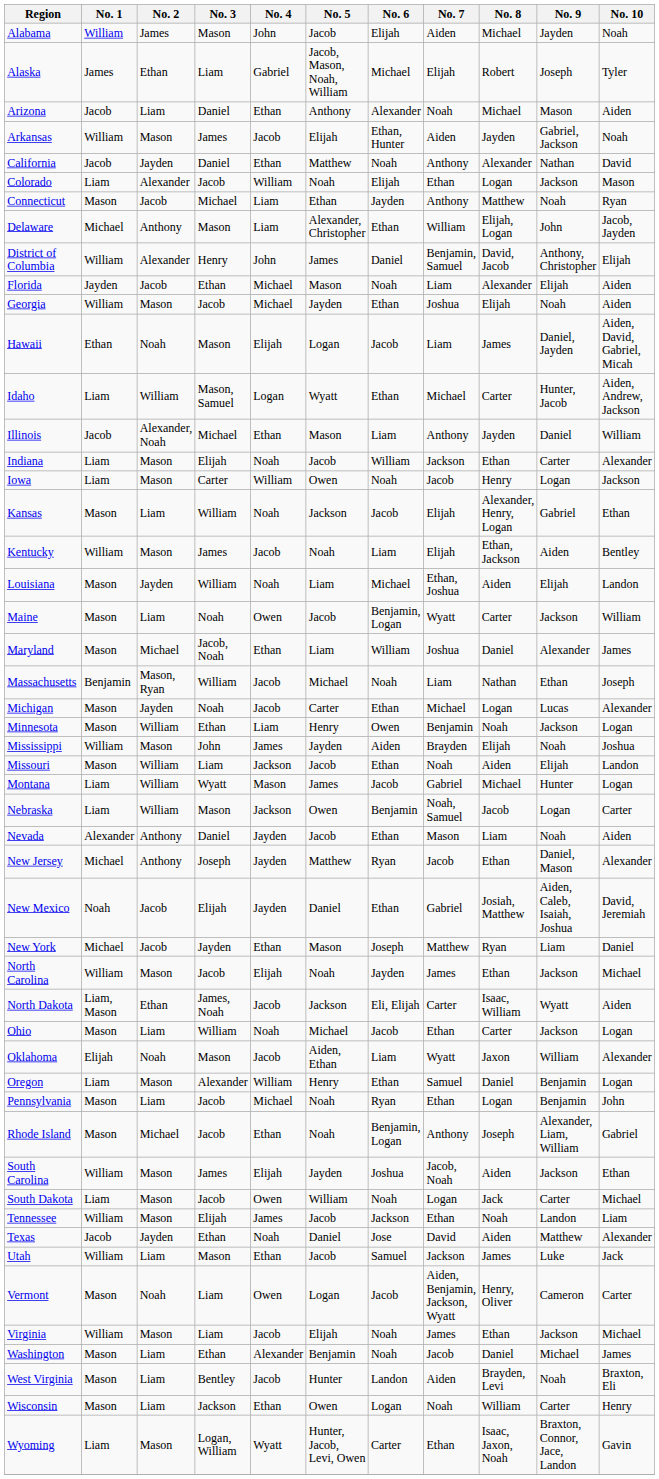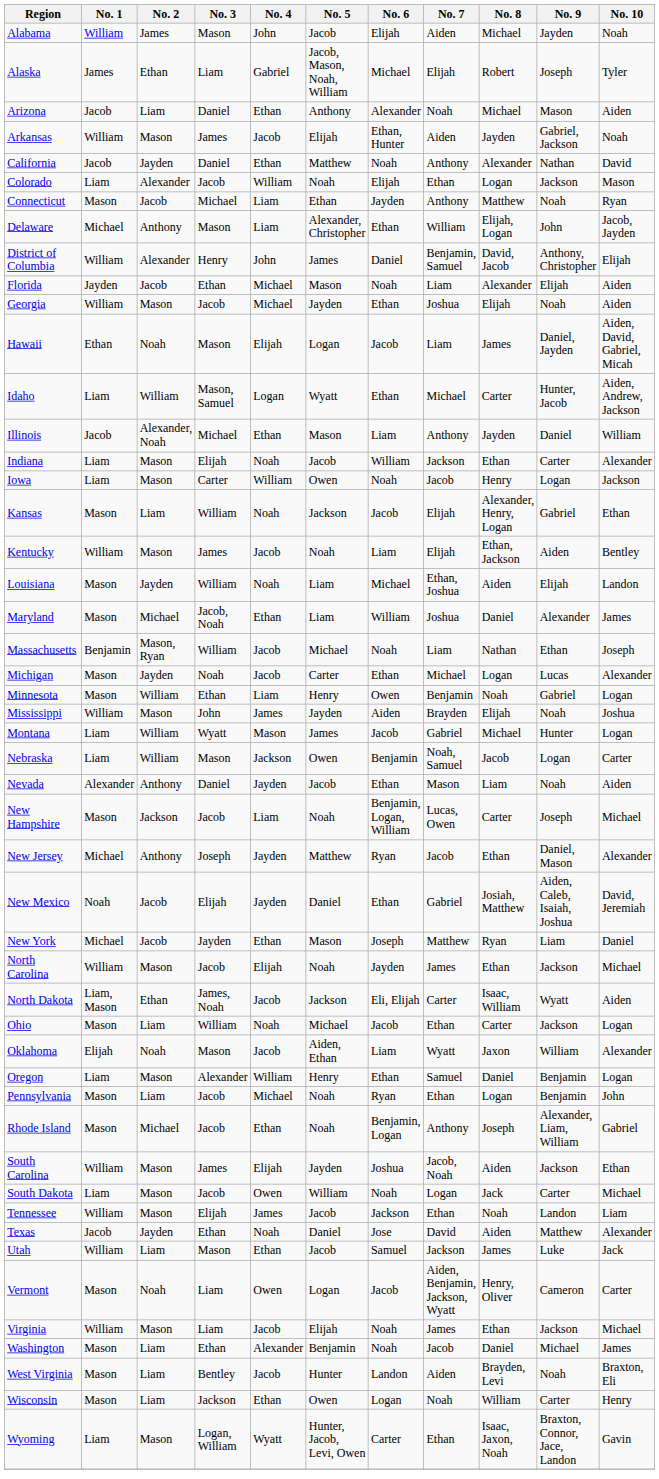 <table class="wikitable sortable mw-collapsible" style="min-width:22em">
 <tr>
 <th width=150>Region</th>
 <th>No. 1</th>
 <th>No. 2</th>
 <th>No. 3</th>
 <th>No. 4</th>
 <th>No. 5</th>
 <th>No. 6</th>
 <th>No. 7</th>
 <th>No. 8</th>
 <th>No. 9</th>
 <th>No. 10</th>
 </tr>
 <tr>
 <td><a href='#'>Alabama</a></td>
 <td><a href='#'>William</a></td>
 <td>James</td>
 <td>Mason</td>
 <td>John</td>
 <td>Jacob</td>
 <td>Elijah</td>
 <td>Aiden</td>
 <td>Michael</td>
 <td>Jayden</td>
 <td>Noah</td>
 </tr>
 <tr>
 <td><a href='#'>Alaska</a></td>
 <td>James</td>
 <td>Ethan</td>
 <td>Liam</td>
 <td>Gabriel</td>
 <td>Jacob, Mason, Noah, William</td>
 <td>Michael</td>
 <td>Elijah</td>
 <td>Robert</td>
 <td>Joseph</td>
 <td>Tyler</td>
 </tr>
 <tr>
 <td><a href='#'>Arizona</a></td>
 <td>Jacob</td>
 <td>Liam</td>
 <td>Daniel</td>
 <td>Ethan</td>
 <td>Anthony</td>
 <td>Alexander</td>
 <td>Noah</td>
 <td>Michael</td>
 <td>Mason</td>
 <td>Aiden</td>
 </tr>
 <tr>
 <td><a href='#'>Arkansas</a></td>
 <td>William</td>
 <td>Mason</td>
 <td>James</td>
 <td>Jacob</td>
 <td>Elijah</td>
 <td>Ethan, Hunter</td>
 <td>Aiden</td>
 <td>Jayden</td>
 <td>Gabriel, Jackson</td>
 <td>Noah</td>
 </tr>
 <tr>
 <td><a href='#'>California</a></td>
 <td>Jacob</td>
 <td>Jayden</td>
 <td>Daniel</td>
 <td>Ethan</td>
 <td>Matthew</td>
 <td>Noah</td>
 <td>Anthony</td>
 <td>Alexander</td>
 <td>Nathan</td>
 <td>David</td>
 </tr>
 <tr>
 <td><a href='#'>Colorado</a></td>
 <td>Liam</td>
 <td>Alexander</td>
 <td>Jacob</td>
 <td>William</td>
 <td>Noah</td>
 <td>Elijah</td>
 <td>Ethan</td>
 <td>Logan</td>
 <td>Jackson</td>
 <td>Mason</td>
 </tr>
 <tr>
 <td><a href='#'>Connecticut</a></td>
 <td>Mason</td>
 <td>Jacob</td>
 <td>Michael</td>
 <td>Liam</td>
 <td>Ethan</td>
 <td>Jayden</td>
 <td>Anthony</td>
 <td>Matthew</td>
 <td>Noah</td>
 <td>Ryan</td>
 </tr>
 <tr>
 <td><a href='#'>Delaware</a></td>
 <td>Michael</td>
 <td>Anthony</td>
 <td>Mason</td>
 <td>Liam</td>
 <td>Alexander, Christopher</td>
 <td>Ethan</td>
 <td>William</td>
 <td>Elijah, Logan</td>
 <td>John</td>
 <td>Jacob, Jayden</td>
 </tr>
 <tr>
 <td><a href='#'>District of Columbia</a></td>
 <td>William</td>
 <td>Alexander</td>
 <td>Henry</td>
 <td>John</td>
 <td>James</td>
 <td>Daniel</td>
 <td>Benjamin, Samuel</td>
 <td>David, Jacob</td>
 <td>Anthony, Christopher</td>
 <td>Elijah</td>
 </tr>
 <tr>
 <td><a href='#'>Florida</a></td>
 <td>Jayden</td>
 <td>Jacob</td>
 <td>Ethan</td>
 <td>Michael</td>
 <td>Mason</td>
 <td>Noah</td>
 <td>Liam</td>
 <td>Alexander</td>
 <td>Elijah</td>
 <td>Aiden</td>
 </tr>
 <tr>
 <td><a href='#'>Georgia</a></td>
 <td>William</td>
 <td>Mason</td>
 <td>Jacob</td>
 <td>Michael</td>
 <td>Jayden</td>
 <td>Ethan</td>
 <td>Joshua</td>
 <td>Elijah</td>
 <td>Noah</td>
 <td>Aiden</td>
 </tr>
 <tr>
 <td><a href='#'>Hawaii</a></td>
 <td>Ethan</td>
 <td>Noah</td>
 <td>Mason</td>
 <td>Elijah</td>
 <td>Logan</td>
 <td>Jacob</td>
 <td>Liam</td>
 <td>James</td>
 <td>Daniel, Jayden</td>
 <td>Aiden, David, Gabriel, Micah</td>
 </tr>
 <tr>
 <td><a href='#'>Idaho</a></td>
 <td>Liam</td>
 <td>William</td>
 <td>Mason, Samuel</td>
 <td>Logan</td>
 <td>Wyatt</td>
 <td>Ethan</td>
 <td>Michael</td>
 <td>Carter</td>
 <td>Hunter, Jacob</td>
 <td>Aiden, Andrew, Jackson</td>
 </tr>
 <tr>
 <td><a href='#'>Illinois</a></td>
 <td>Jacob</td>
 <td>Alexander, Noah</td>
 <td>Michael</td>
 <td>Ethan</td>
 <td>Mason</td>
 <td>Liam</td>
 <td>Anthony</td>
 <td>Jayden</td>
 <td>Daniel</td>
 <td>William</td>
 </tr>
 <tr>
 <td><a href='#'>Indiana</a></td>
 <td>Liam</td>
 <td>Mason</td>
 <td>Elijah</td>
 <td>Noah</td>
 <td>Jacob</td>
 <td>William</td>
 <td>Jackson</td>
 <td>Ethan</td>
 <td>Carter</td>
 <td>Alexander</td>
 </tr>
 <tr>
 <td><a href='#'>Iowa</a></td>
 <td>Liam</td>
 <td>Mason</td>
 <td>Carter</td>
 <td>William</td>
 <td>Owen</td>
 <td>Noah</td>
 <td>Jacob</td>
 <td>Henry</td>
 <td>Logan</td>
 <td>Jackson</td>
 </tr>
 <tr>
 <td><a href='#'>Kansas</a></td>
 <td>Mason</td>
 <td>Liam</td>
 <td>William</td>
 <td>Noah</td>
 <td>Jackson</td>
 <td>Jacob</td>
 <td>Elijah</td>
 <td>Alexander, Henry, Logan</td>
 <td>Gabriel</td>
 <td>Ethan</td>
 </tr>
 <tr>
 <td><a href='#'>Kentucky</a></td>
 <td>William</td>
 <td>Mason</td>
 <td>James</td>
 <td>Jacob</td>
 <td>Noah</td>
 <td>Liam</td>
 <td>Elijah</td>
 <td>Ethan, Jackson</td>
 <td>Aiden</td>
 <td>Bentley</td>
 </tr>
 <tr>
 <td><a href='#'>Louisiana</a></td>
 <td>Mason</td>
 <td>Jayden</td>
 <td>William</td>
 <td>Noah</td>
 <td>Liam</td>
 <td>Michael</td>
 <td>Ethan, Joshua</td>
 <td>Aiden</td>
 <td>Elijah</td>
 <td>Landon</td>
 </tr>
 <tr>
-<td><a href='#'>Maine</a></td>
-<td>Mason</td>
-<td>Liam</td>
-<td>Noah</td>
-<td>Owen</td>
-<td>Jacob</td>
-<td>Benjamin, Logan</td>
-<td>Wyatt</td>
-<td>Carter</td>
-<td>Jackson</td>
-<td>William</td>
-</tr>
-<tr>
 <td><a href='#'>Maryland</a></td>
 <td>Mason</td>
 <td>Michael</td>
 <td>Jacob, Noah</td>
 <td>Ethan</td>
 <td>Liam</td>
 <td>William</td>
 <td>Joshua</td>
 <td>Daniel</td>
 <td>Alexander</td>
 <td>James</td>
 </tr>
 <tr>
 <td><a href='#'>Massachusetts</a></td>
 <td>Benjamin</td>
 <td>Mason, Ryan</td>
 <td>William</td>
 <td>Jacob</td>
 <td>Michael</td>
 <td>Noah</td>
 <td>Liam</td>
 <td>Nathan</td>
 <td>Ethan</td>
 <td>Joseph</td>
 </tr>
 <tr>
 <td><a href='#'>Michigan</a></td>
 <td>Mason</td>
 <td>Jayden</td>
 <td>Noah</td>
 <td>Jacob</td>
 <td>Carter</td>
 <td>Ethan</td>
 <td>Michael</td>
 <td>Logan</td>
 <td>Lucas</td>
 <td>Alexander</td>
 </tr>
 <tr>
 <td><a href='#'>Minnesota</a></td>
 <td>Mason</td>
 <td>William</td>
 <td>Ethan</td>
 <td>Liam</td>
 <td>Henry</td>
 <td>Owen</td>
 <td>Benjamin</td>
 <td>Noah</td>
-<td>Jackson</td>
+<td>Gabriel</td>
 <td>Logan</td>
 </tr>
 <tr>
 <td><a href='#'>Mississippi</a></td>
 <td>William</td>
 <td>Mason</td>
 <td>John</td>
 <td>James</td>
 <td>Jayden</td>
 <td>Aiden</td>
 <td>Brayden</td>
 <td>Elijah</td>
 <td>Noah</td>
 <td>Joshua</td>
-</tr>
-<tr>
-<td><a href='#'>Missouri</a></td>
-<td>Mason</td>
-<td>William</td>
-<td>Liam</td>
-<td>Jackson</td>
-<td>Jacob</td>
-<td>Ethan</td>
-<td>Noah</td>
-<td>Aiden</td>
-<td>Elijah</td>
-<td>Landon</td>
 </tr>
 <tr>
 <td><a href='#'>Montana</a></td>
 <td>Liam</td>
 <td>William</td>
 <td>Wyatt</td>
 <td>Mason</td>
 <td>James</td>
 <td>Jacob</td>
 <td>Gabriel</td>
 <td>Michael</td>
 <td>Hunter</td>
 <td>Logan</td>
 </tr>
 <tr>
 <td><a href='#'>Nebraska</a></td>
 <td>Liam</td>
 <td>William</td>
 <td>Mason</td>
 <td>Jackson</td>
 <td>Owen</td>
 <td>Benjamin</td>
 <td>Noah, Samuel</td>
 <td>Jacob</td>
 <td>Logan</td>
 <td>Carter</td>
 </tr>
 <tr>
 <td><a href='#'>Nevada</a></td>
 <td>Alexander</td>
 <td>Anthony</td>
 <td>Daniel</td>
 <td>Jayden</td>
 <td>Jacob</td>
 <td>Ethan</td>
 <td>Mason</td>
 <td>Liam</td>
 <td>Noah</td>
 <td>Aiden</td>
+</tr>
+<tr>
+<td><a href='#'>New Hampshire</a></td>
+<td>Mason</td>
+<td>Jackson</td>
+<td>Jacob</td>
+<td>Liam</td>
+<td>Noah</td>
+<td>Benjamin, Logan, William</td>
+<td>Lucas, Owen</td>
+<td>Carter</td>
+<td>Joseph</td>
+<td>Michael</td>
 </tr>
 <tr>
 <td><a href='#'>New Jersey</a></td>
 <td>Michael</td>
 <td>Anthony</td>
 <td>Joseph</td>
 <td>Jayden</td>
 <td>Matthew</td>
 <td>Ryan</td>
 <td>Jacob</td>
 <td>Ethan</td>
 <td>Daniel, Mason</td>
 <td>Alexander</td>
 </tr>
 <tr>
 <td><a href='#'>New Mexico</a></td>
 <td>Noah</td>
 <td>Jacob</td>
 <td>Elijah</td>
 <td>Jayden</td>
 <td>Daniel</td>
 <td>Ethan</td>
 <td>Gabriel</td>
 <td>Josiah, Matthew</td>
 <td>Aiden, Caleb, Isaiah, Joshua</td>
 <td>David, Jeremiah</td>
 </tr>
 <tr>
 <td><a href='#'>New York</a></td>
 <td>Michael</td>
 <td>Jacob</td>
 <td>Jayden</td>
 <td>Ethan</td>
 <td>Mason</td>
 <td>Joseph</td>
 <td>Matthew</td>
 <td>Ryan</td>
 <td>Liam</td>
 <td>Daniel</td>
 </tr>
 <tr>
 <td><a href='#'>North Carolina</a></td>
 <td>William</td>
 <td>Mason</td>
 <td>Jacob</td>
 <td>Elijah</td>
 <td>Noah</td>
 <td>Jayden</td>
 <td>James</td>
 <td>Ethan</td>
 <td>Jackson</td>
 <td>Michael</td>
 </tr>
 <tr>
 <td><a href='#'>North Dakota</a></td>
 <td>Liam, Mason</td>
 <td>Ethan</td>
 <td>James, Noah</td>
 <td>Jacob</td>
 <td>Jackson</td>
 <td>Eli, Elijah</td>
 <td>Carter</td>
 <td>Isaac, William</td>
 <td>Wyatt</td>
 <td>Aiden</td>
 </tr>
 <tr>
 <td><a href='#'>Ohio</a></td>
 <td>Mason</td>
 <td>Liam</td>
 <td>William</td>
 <td>Noah</td>
 <td>Michael</td>
 <td>Jacob</td>
 <td>Ethan</td>
 <td>Carter</td>
 <td>Jackson</td>
 <td>Logan</td>
 </tr>
 <tr>
 <td><a href='#'>Oklahoma</a></td>
 <td>Elijah</td>
 <td>Noah</td>
 <td>Mason</td>
 <td>Jacob</td>
 <td>Aiden, Ethan</td>
 <td>Liam</td>
 <td>Wyatt</td>
 <td>Jaxon</td>
 <td>William</td>
 <td>Alexander</td>
 </tr>
 <tr>
 <td><a href='#'>Oregon</a></td>
 <td>Liam</td>
 <td>Mason</td>
 <td>Alexander</td>
 <td>William</td>
 <td>Henry</td>
 <td>Ethan</td>
 <td>Samuel</td>
 <td>Daniel</td>
 <td>Benjamin</td>
 <td>Logan</td>
 </tr>
 <tr>
 <td><a href='#'>Pennsylvania</a></td>
 <td>Mason</td>
 <td>Liam</td>
 <td>Jacob</td>
 <td>Michael</td>
 <td>Noah</td>
 <td>Ryan</td>
 <td>Ethan</td>
 <td>Logan</td>
 <td>Benjamin</td>
 <td>John</td>
 </tr>
 <tr>
 <td><a href='#'>Rhode Island</a></td>
 <td>Mason</td>
 <td>Michael</td>
 <td>Jacob</td>
 <td>Ethan</td>
 <td>Noah</td>
 <td>Benjamin, Logan</td>
 <td>Anthony</td>
 <td>Joseph</td>
 <td>Alexander, Liam, William</td>
 <td>Gabriel</td>
 </tr>
 <tr>
 <td><a href='#'>South Carolina</a></td>
 <td>William</td>
 <td>Mason</td>
 <td>James</td>
 <td>Elijah</td>
 <td>Jayden</td>
 <td>Joshua</td>
 <td>Jacob, Noah</td>
 <td>Aiden</td>
 <td>Jackson</td>
 <td>Ethan</td>
 </tr>
 <tr>
 <td><a href='#'>South Dakota</a></td>
 <td>Liam</td>
 <td>Mason</td>
 <td>Jacob</td>
 <td>Owen</td>
 <td>William</td>
 <td>Noah</td>
 <td>Logan</td>
 <td>Jack</td>
 <td>Carter</td>
 <td>Michael</td>
 </tr>
 <tr>
 <td><a href='#'>Tennessee</a></td>
 <td>William</td>
 <td>Mason</td>
 <td>Elijah</td>
 <td>James</td>
 <td>Jacob</td>
 <td>Jackson</td>
 <td>Ethan</td>
 <td>Noah</td>
 <td>Landon</td>
 <td>Liam</td>
 </tr>
 <tr>
 <td><a href='#'>Texas</a></td>
 <td>Jacob</td>
 <td>Jayden</td>
 <td>Ethan</td>
 <td>Noah</td>
 <td>Daniel</td>
 <td>Jose</td>
 <td>David</td>
 <td>Aiden</td>
 <td>Matthew</td>
 <td>Alexander</td>
 </tr>
 <tr>
 <td><a href='#'>Utah</a></td>
 <td>William</td>
 <td>Liam</td>
 <td>Mason</td>
 <td>Ethan</td>
 <td>Jacob</td>
 <td>Samuel</td>
 <td>Jackson</td>
 <td>James</td>
 <td>Luke</td>
 <td>Jack</td>
 </tr>
 <tr>
 <td><a href='#'>Vermont</a></td>
 <td>Mason</td>
 <td>Noah</td>
 <td>Liam</td>
 <td>Owen</td>
 <td>Logan</td>
 <td>Jacob</td>
 <td>Aiden, Benjamin, Jackson, Wyatt</td>
 <td>Henry, Oliver</td>
 <td>Cameron</td>
 <td>Carter</td>
 </tr>
 <tr>
 <td><a href='#'>Virginia</a></td>
 <td>William</td>
 <td>Mason</td>
 <td>Liam</td>
 <td>Jacob</td>
 <td>Elijah</td>
 <td>Noah</td>
 <td>James</td>
 <td>Ethan</td>
 <td>Jackson</td>
 <td>Michael</td>
 </tr>
 <tr>
 <td><a href='#'>Washington</a></td>
 <td>Mason</td>
 <td>Liam</td>
 <td>Ethan</td>
 <td>Alexander</td>
 <td>Benjamin</td>
 <td>Noah</td>
 <td>Jacob</td>
 <td>Daniel</td>
 <td>Michael</td>
 <td>James</td>
 </tr>
 <tr>
 <td><a href='#'>West Virginia</a></td>
 <td>Mason</td>
 <td>Liam</td>
 <td>Bentley</td>
 <td>Jacob</td>
 <td>Hunter</td>
 <td>Landon</td>
 <td>Aiden</td>
 <td>Brayden, Levi</td>
 <td>Noah</td>
 <td>Braxton, Eli</td>
 </tr>
 <tr>
 <td><a href='#'>Wisconsin</a></td>
 <td>Mason</td>
 <td>Liam</td>
 <td>Jackson</td>
 <td>Ethan</td>
 <td>Owen</td>
 <td>Logan</td>
 <td>Noah</td>
 <td>William</td>
 <td>Carter</td>
 <td>Henry</td>
 </tr>
 <tr>
 <td><a href='#'>Wyoming</a></td>
 <td>Liam</td>
 <td>Mason</td>
 <td>Logan, William</td>
 <td>Wyatt</td>
 <td>Hunter, Jacob, Levi, Owen</td>
 <td>Carter</td>
 <td>Ethan</td>
 <td>Isaac, Jaxon, Noah</td>
 <td>Braxton, Connor, Jace, Landon</td>
 <td>Gavin</td>
 </tr>
 <tr>
 </tr>
 </table>
